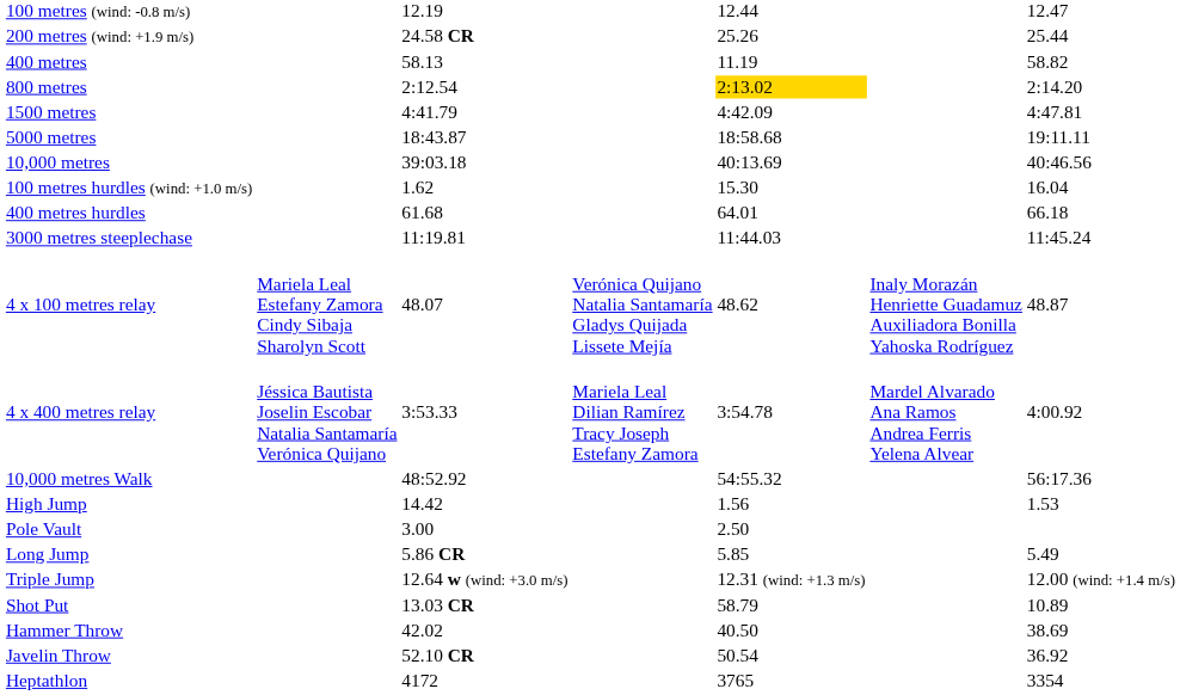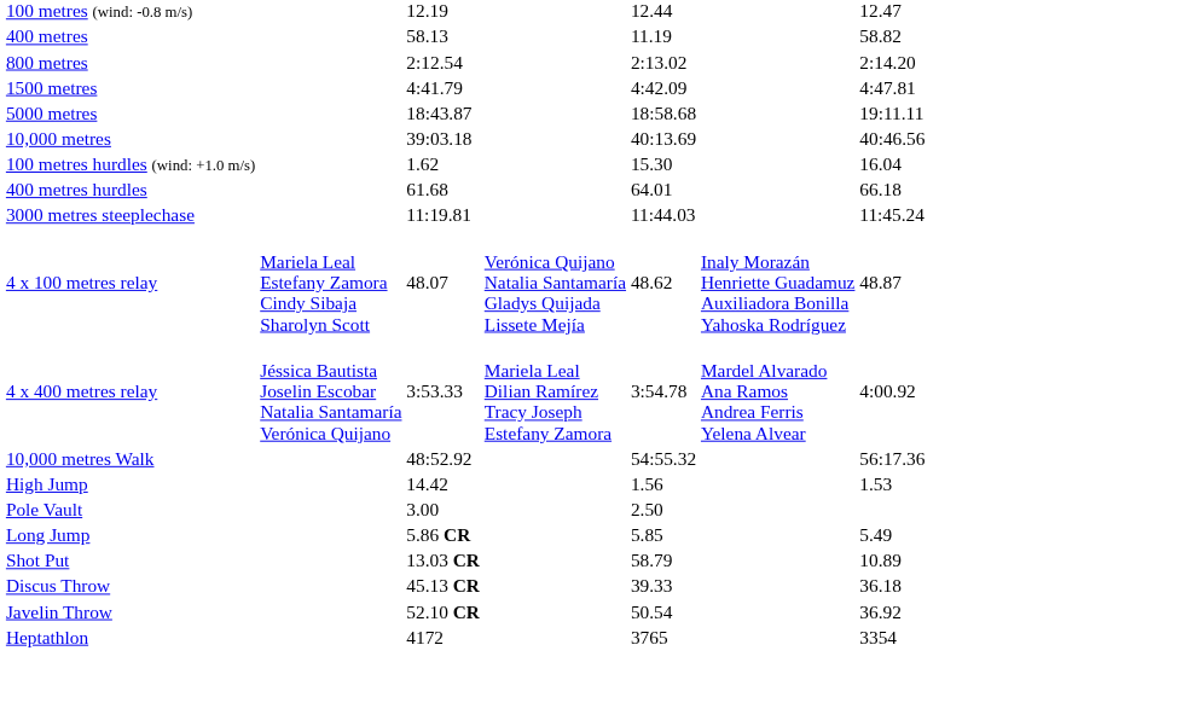 <table>
 <tr>
 <td><a href='#'>100 metres</a> <small>(wind:  -0.8 m/s)</small></td>
 <td></td>
 <td>12.19</td>
 <td></td>
 <td>12.44</td>
 <td><br></td>
 <td>12.47</td>
-</tr>
-<tr>
-<td><a href='#'>200 metres</a> <small>(wind: +1.9 m/s)</small></td>
-<td></td>
-<td>24.58 <strong>CR</strong></td>
-<td></td>
-<td>25.26</td>
-<td></td>
-<td>25.44</td>
 </tr>
 <tr>
 <td><a href='#'>400 metres</a></td>
 <td></td>
 <td>58.13</td>
 <td></td>
 <td>11.19</td>
 <td></td>
 <td>58.82</td>
 </tr>
 <tr>
 <td><a href='#'>800 metres</a></td>
 <td></td>
 <td>2:12.54</td>
 <td></td>
-<td style="background: gold;">2:13.02</td>
+<td>2:13.02</td>
 <td></td>
 <td>2:14.20</td>
 </tr>
 <tr>
 <td><a href='#'>1500 metres</a></td>
 <td></td>
 <td>4:41.79</td>
 <td></td>
 <td>4:42.09</td>
 <td></td>
 <td>4:47.81</td>
 </tr>
 <tr>
 <td><a href='#'>5000 metres</a></td>
 <td></td>
 <td>18:43.87</td>
 <td></td>
 <td>18:58.68</td>
 <td></td>
 <td>19:11.11</td>
 </tr>
 <tr>
 <td><a href='#'>10,000 metres</a></td>
 <td></td>
 <td>39:03.18</td>
 <td></td>
 <td>40:13.69</td>
 <td></td>
 <td>40:46.56</td>
 </tr>
 <tr>
 <td><a href='#'>100 metres hurdles</a> <small>(wind: +1.0 m/s)</small></td>
 <td></td>
 <td>1.62</td>
 <td></td>
 <td>15.30</td>
 <td></td>
 <td>16.04</td>
 </tr>
 <tr>
 <td><a href='#'>400 metres hurdles</a></td>
 <td></td>
 <td>61.68</td>
 <td></td>
 <td>64.01</td>
 <td></td>
 <td>66.18</td>
 </tr>
 <tr>
 <td><a href='#'>3000 metres steeplechase</a></td>
 <td></td>
 <td>11:19.81</td>
 <td></td>
 <td>11:44.03</td>
 <td></td>
 <td>11:45.24</td>
 </tr>
 <tr>
 <td><a href='#'>4 x 100 metres relay</a></td>
 <td> <br> <a href='#'>Mariela Leal</a> <br> <a href='#'>Estefany Zamora</a> <br> <a href='#'>Cindy Sibaja</a> <br> <a href='#'>Sharolyn Scott</a></td>
 <td>48.07</td>
 <td> <br> <a href='#'>Verónica Quijano</a> <br> <a href='#'>Natalia Santamaría</a> <br> <a href='#'>Gladys Quijada</a> <br> <a href='#'>Lissete Mejía</a></td>
 <td>48.62</td>
 <td> <br> <a href='#'>Inaly Morazán</a> <br> <a href='#'>Henriette Guadamuz</a> <br> <a href='#'>Auxiliadora Bonilla</a> <br> <a href='#'>Yahoska Rodríguez</a></td>
 <td>48.87</td>
 </tr>
 <tr>
 <td><a href='#'>4 x 400 metres relay</a></td>
 <td> <br> <a href='#'>Jéssica Bautista</a> <br> <a href='#'>Joselin Escobar</a> <br> <a href='#'>Natalia Santamaría</a> <br> <a href='#'>Verónica Quijano</a></td>
 <td>3:53.33</td>
 <td> <br> <a href='#'>Mariela Leal</a> <br> <a href='#'>Dilian Ramírez</a> <br> <a href='#'>Tracy Joseph</a> <br> <a href='#'>Estefany Zamora</a></td>
 <td>3:54.78</td>
 <td> <br> <a href='#'>Mardel Alvarado</a> <br> <a href='#'>Ana Ramos</a> <br> <a href='#'>Andrea Ferris</a> <br> <a href='#'>Yelena Alvear</a></td>
 <td>4:00.92</td>
 </tr>
 <tr>
 <td><a href='#'>10,000 metres Walk</a></td>
 <td></td>
 <td>48:52.92</td>
 <td></td>
 <td>54:55.32</td>
 <td></td>
 <td>56:17.36</td>
 </tr>
 <tr>
 <td><a href='#'>High Jump</a></td>
 <td></td>
 <td>14.42</td>
 <td></td>
 <td>1.56</td>
 <td><br></td>
 <td>1.53</td>
 </tr>
 <tr>
 <td><a href='#'>Pole Vault</a></td>
 <td></td>
 <td>3.00</td>
 <td></td>
 <td>2.50</td>
 <td></td>
 <td></td>
 </tr>
 <tr>
 <td><a href='#'>Long Jump</a></td>
 <td></td>
 <td>5.86 <strong>CR</strong></td>
 <td></td>
 <td>5.85</td>
 <td></td>
 <td>5.49</td>
 </tr>
 <tr>
-<td><a href='#'>Triple Jump</a></td>
-<td></td>
-<td>12.64 <strong>w</strong> <small>(wind: +3.0 m/s)</small></td>
-<td></td>
-<td>12.31 <small>(wind: +1.3 m/s)</small></td>
-<td></td>
-<td>12.00 <small>(wind: +1.4 m/s)</small></td>
-</tr>
-<tr>
 <td><a href='#'>Shot Put</a></td>
 <td></td>
 <td>13.03 <strong>CR</strong></td>
 <td></td>
 <td>58.79</td>
 <td></td>
 <td>10.89</td>
 </tr>
 <tr>
-<td><a href='#'>Hammer Throw</a></td>
+<td><a href='#'>Discus Throw</a></td>
 <td></td>
-<td>42.02</td>
+<td>45.13 <strong>CR</strong></td>
 <td></td>
-<td>40.50</td>
+<td>39.33</td>
 <td></td>
-<td>38.69</td>
+<td>36.18</td>
 </tr>
 <tr>
 <td><a href='#'>Javelin Throw</a></td>
 <td></td>
 <td>52.10 <strong>CR</strong></td>
 <td></td>
 <td>50.54</td>
 <td></td>
 <td>36.92</td>
 </tr>
 <tr>
 <td><a href='#'>Heptathlon</a></td>
 <td></td>
 <td>4172</td>
 <td></td>
 <td>3765</td>
 <td></td>
 <td>3354</td>
 </tr>
 </table>
